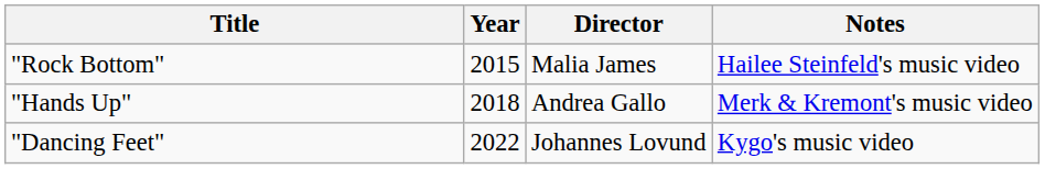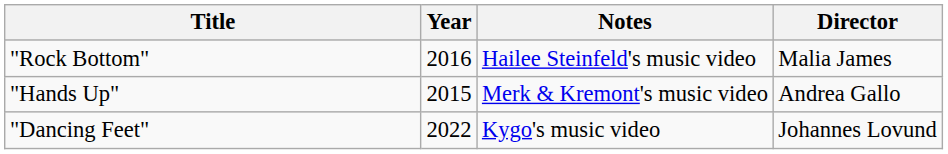 <table class="wikitable">
 <tr>
 <th scope="col" style="width:18em;">Title</th>
 <th>Year</th>
+<th>Notes</th>
 <th>Director</th>
-<th>Notes</th>
 </tr>
 <tr>
 <td>"Rock Bottom"</td>
-<td>2015</td>
+<td>2016</td>
+<td><a href='#'>Hailee Steinfeld</a>'s music video</td>
 <td>Malia James</td>
-<td><a href='#'>Hailee Steinfeld</a>'s music video</td>
 </tr>
 <tr>
 <td>"Hands Up"</td>
-<td>2018</td>
+<td>2015</td>
+<td><a href='#'>Merk & Kremont</a>'s music video</td>
 <td>Andrea Gallo</td>
-<td><a href='#'>Merk & Kremont</a>'s music video</td>
 </tr>
 <tr>
 <td>"Dancing Feet"</td>
 <td>2022</td>
+<td><a href='#'>Kygo</a>'s music video</td>
 <td>Johannes Lovund</td>
-<td><a href='#'>Kygo</a>'s music video</td>
 </tr>
 </table>
